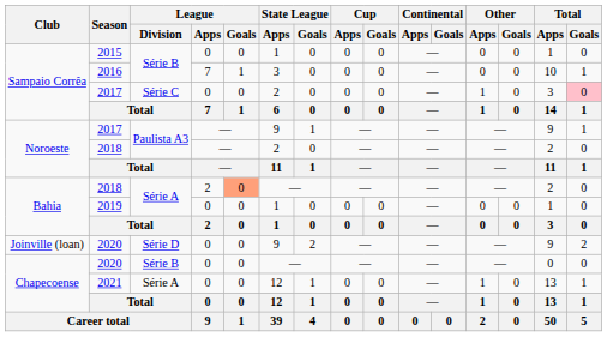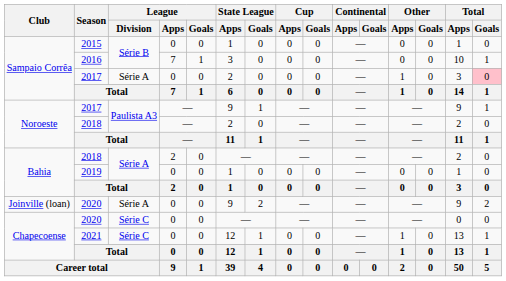 <table class="wikitable" style="text-align: center;">
 <tr>
 <th rowspan="2">Club</th>
 <th rowspan="2">Season</th>
 <th colspan="3">League</th>
 <th colspan="2">State League</th>
 <th colspan="2">Cup</th>
 <th colspan="2">Continental</th>
 <th colspan="2">Other</th>
 <th colspan="2">Total</th>
 </tr>
 <tr>
 <th>Division</th>
 <th>Apps</th>
 <th>Goals</th>
 <th>Apps</th>
 <th>Goals</th>
 <th>Apps</th>
 <th>Goals</th>
 <th>Apps</th>
 <th>Goals</th>
 <th>Apps</th>
 <th>Goals</th>
 <th>Apps</th>
 <th>Goals</th>
 </tr>
 <tr>
 <td rowspan="4" valign="center"><a href='#'>Sampaio Corrêa</a></td>
 <td><a href='#'>2015</a></td>
 <td rowspan="2"><a href='#'>Série B</a></td>
 <td>0</td>
 <td>0</td>
 <td>1</td>
 <td>0</td>
 <td>0</td>
 <td>0</td>
 <td colspan="2">—</td>
 <td>0</td>
 <td>0</td>
 <td>1</td>
 <td>0</td>
 </tr>
 <tr>
 <td><a href='#'>2016</a></td>
 <td>7</td>
 <td>1</td>
 <td>3</td>
 <td>0</td>
 <td>0</td>
 <td>0</td>
 <td colspan="2">—</td>
 <td>0</td>
 <td>0</td>
 <td>10</td>
 <td>1</td>
 </tr>
 <tr>
 <td><a href='#'>2017</a></td>
-<td><a href='#'>Série C</a></td>
+<td>Série A</td>
 <td>0</td>
 <td>0</td>
 <td>2</td>
 <td>0</td>
 <td>0</td>
 <td>0</td>
 <td colspan="2">—</td>
 <td>1</td>
 <td>0</td>
 <td>3</td>
 <td style="background: pink;">0</td>
 </tr>
 <tr>
 <th colspan="2">Total</th>
 <th>7</th>
 <th>1</th>
 <th>6</th>
 <th>0</th>
 <th>0</th>
 <th>0</th>
 <th colspan="2">—</th>
 <th>1</th>
 <th>0</th>
 <th>14</th>
 <th>1</th>
 </tr>
 <tr>
 <td rowspan="3" valign="center"><a href='#'>Noroeste</a></td>
 <td><a href='#'>2017</a></td>
 <td rowspan="2"><a href='#'>Paulista A3</a></td>
 <td colspan="2">—</td>
 <td>9</td>
 <td>1</td>
 <td colspan="2">—</td>
 <td colspan="2">—</td>
 <td colspan="2">—</td>
 <td>9</td>
 <td>1</td>
 </tr>
 <tr>
 <td><a href='#'>2018</a></td>
 <td colspan="2">—</td>
 <td>2</td>
 <td>0</td>
 <td colspan="2">—</td>
 <td colspan="2">—</td>
 <td colspan="2">—</td>
 <td>2</td>
 <td>0</td>
 </tr>
 <tr>
 <th colspan="2">Total</th>
 <th colspan="2">—</th>
 <th>11</th>
 <th>1</th>
 <th colspan="2">—</th>
 <th colspan="2">—</th>
 <th colspan="2">—</th>
 <th>11</th>
 <th>1</th>
 </tr>
 <tr>
 <td rowspan="3" valign="center"><a href='#'>Bahia</a></td>
 <td><a href='#'>2018</a></td>
 <td rowspan="2"><a href='#'>Série A</a></td>
 <td>2</td>
-<td style="background: lightsalmon;">0</td>
+<td>0</td>
 <td colspan="2">—</td>
 <td colspan="2">—</td>
 <td colspan="2">—</td>
 <td colspan="2">—</td>
 <td>2</td>
 <td>0</td>
 </tr>
 <tr>
 <td><a href='#'>2019</a></td>
 <td>0</td>
 <td>0</td>
 <td>1</td>
 <td>0</td>
 <td>0</td>
 <td>0</td>
 <td colspan="2">—</td>
 <td>0</td>
 <td>0</td>
 <td>1</td>
 <td>0</td>
 </tr>
 <tr>
 <th colspan="2">Total</th>
 <th>2</th>
 <th>0</th>
 <th>1</th>
 <th>0</th>
 <th>0</th>
 <th>0</th>
 <th colspan="2">—</th>
 <th>0</th>
 <th>0</th>
 <th>3</th>
 <th>0</th>
 </tr>
 <tr>
 <td valign="center"><a href='#'>Joinville</a> (loan)</td>
 <td><a href='#'>2020</a></td>
-<td><a href='#'>Série D</a></td>
+<td>Série A</td>
 <td>0</td>
 <td>0</td>
 <td>9</td>
 <td>2</td>
 <td colspan="2">—</td>
 <td colspan="2">—</td>
 <td colspan="2">—</td>
 <td>9</td>
 <td>2</td>
 </tr>
 <tr>
 <td rowspan="3" valign="center"><a href='#'>Chapecoense</a></td>
 <td><a href='#'>2020</a></td>
-<td><a href='#'>Série B</a></td>
+<td><a href='#'>Série C</a></td>
 <td>0</td>
 <td>0</td>
 <td colspan="2">—</td>
 <td colspan="2">—</td>
 <td colspan="2">—</td>
 <td colspan="2">—</td>
 <td>0</td>
 <td>0</td>
 </tr>
 <tr>
 <td><a href='#'>2021</a></td>
-<td>Série A</td>
+<td><a href='#'>Série C</a></td>
 <td>0</td>
 <td>0</td>
 <td>12</td>
 <td>1</td>
 <td>0</td>
 <td>0</td>
 <td colspan="2">—</td>
 <td>1</td>
 <td>0</td>
 <td>13</td>
 <td>1</td>
 </tr>
 <tr>
 <th colspan="2">Total</th>
 <th>0</th>
 <th>0</th>
 <th>12</th>
 <th>1</th>
 <th>0</th>
 <th>0</th>
 <th colspan="2">—</th>
 <th>1</th>
 <th>0</th>
 <th>13</th>
 <th>1</th>
 </tr>
 <tr>
 <th colspan="3"><strong>Career total</strong></th>
 <th>9</th>
 <th>1</th>
 <th>39</th>
 <th>4</th>
 <th>0</th>
 <th>0</th>
 <th>0</th>
 <th>0</th>
 <th>2</th>
 <th>0</th>
 <th>50</th>
 <th>5</th>
 </tr>
 </table>
